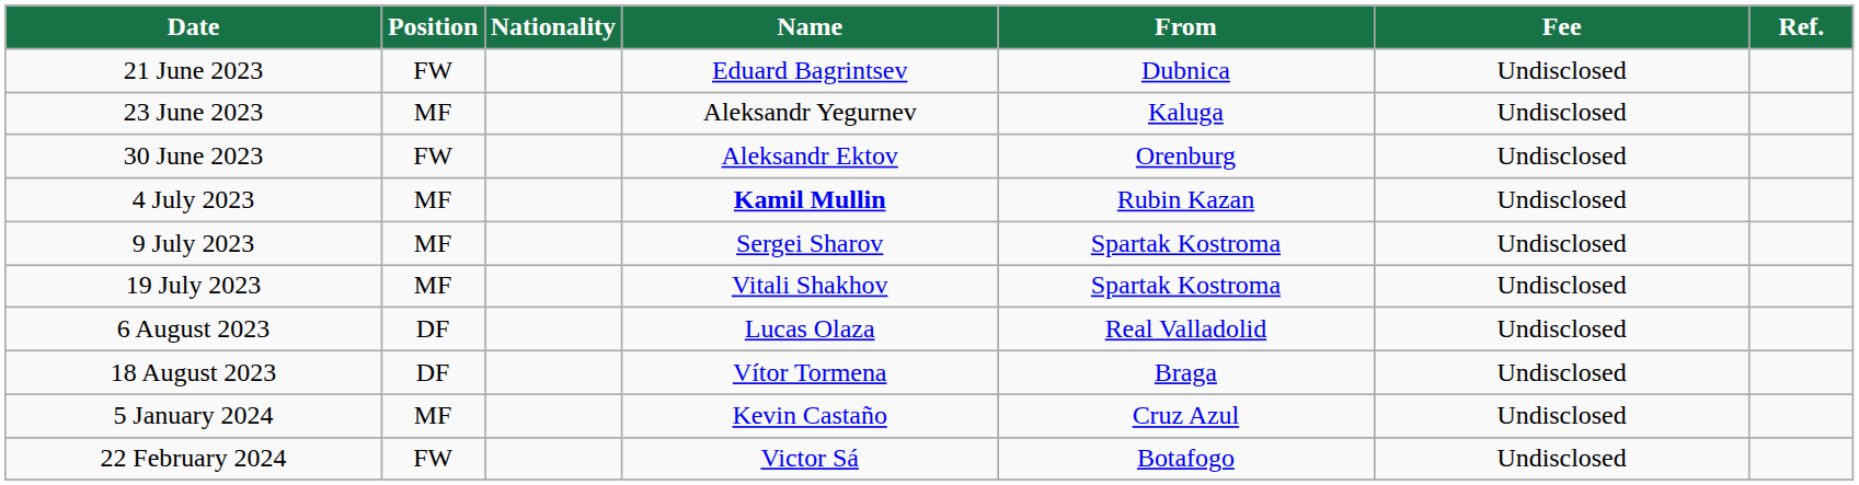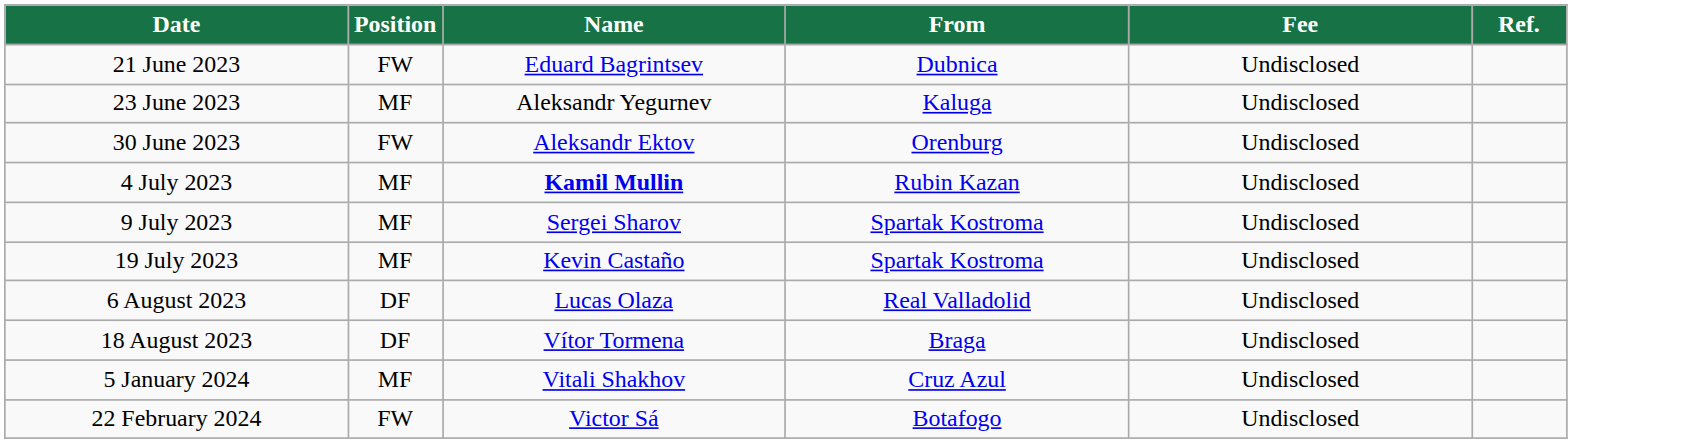 <table class="wikitable"  style="text-align:center; font-size:90%; ">
 <tr>
 <th style="background:#177245; color:#FFFFFF; width:200px;">Date</th>
 <th style="background:#177245; color:#FFFFFF; width:50px;">Position</th>
-<th style="background:#177245; color:#FFFFFF; width:505x;">Nationality</th>
 <th style="background:#177245; color:#FFFFFF; width:200px;">Name</th>
 <th style="background:#177245; color:#FFFFFF; width:200px;">From</th>
 <th style="background:#177245; color:#FFFFFF; width:200px;">Fee</th>
 <th style="background:#177245; color:#FFFFFF; width:50px;">Ref.</th>
 </tr>
 <tr>
 <td>21 June 2023</td>
 <td>FW</td>
-<td></td>
 <td><a href='#'>Eduard Bagrintsev</a></td>
 <td><a href='#'>Dubnica</a></td>
 <td>Undisclosed</td>
 <td></td>
 </tr>
 <tr>
 <td>23 June 2023</td>
 <td>MF</td>
-<td></td>
 <td>Aleksandr Yegurnev</td>
 <td><a href='#'>Kaluga</a></td>
 <td>Undisclosed</td>
 <td></td>
 </tr>
 <tr>
 <td>30 June 2023</td>
 <td>FW</td>
-<td></td>
 <td><a href='#'>Aleksandr Ektov</a></td>
 <td><a href='#'>Orenburg</a></td>
 <td>Undisclosed</td>
 <td></td>
 </tr>
 <tr>
 <td>4 July 2023</td>
 <td>MF</td>
-<td></td>
 <td><strong><a href='#'>Kamil Mullin</a></strong></td>
 <td><a href='#'>Rubin Kazan</a></td>
 <td>Undisclosed</td>
 <td></td>
 </tr>
 <tr>
 <td>9 July 2023</td>
 <td>MF</td>
-<td></td>
 <td><a href='#'>Sergei Sharov</a></td>
 <td><a href='#'>Spartak Kostroma</a></td>
 <td>Undisclosed</td>
 <td></td>
 </tr>
 <tr>
 <td>19 July 2023</td>
 <td>MF</td>
-<td></td>
-<td><a href='#'>Vitali Shakhov</a></td>
+<td><a href='#'>Kevin Castaño</a></td>
 <td><a href='#'>Spartak Kostroma</a></td>
 <td>Undisclosed</td>
 <td></td>
 </tr>
 <tr>
 <td>6 August 2023</td>
 <td>DF</td>
-<td></td>
 <td><a href='#'>Lucas Olaza</a></td>
 <td><a href='#'>Real Valladolid</a></td>
 <td>Undisclosed</td>
 <td></td>
 </tr>
 <tr>
 <td>18 August 2023</td>
 <td>DF</td>
-<td></td>
 <td><a href='#'>Vítor Tormena</a></td>
 <td><a href='#'>Braga</a></td>
 <td>Undisclosed</td>
 <td></td>
 </tr>
 <tr>
 <td>5 January 2024</td>
 <td>MF</td>
-<td></td>
-<td><a href='#'>Kevin Castaño</a></td>
+<td><a href='#'>Vitali Shakhov</a></td>
 <td><a href='#'>Cruz Azul</a></td>
 <td>Undisclosed</td>
 <td></td>
 </tr>
 <tr>
 <td>22 February 2024</td>
 <td>FW</td>
-<td></td>
 <td><a href='#'>Victor Sá</a></td>
 <td><a href='#'>Botafogo</a></td>
 <td>Undisclosed</td>
 <td></td>
 </tr>
 </table>
